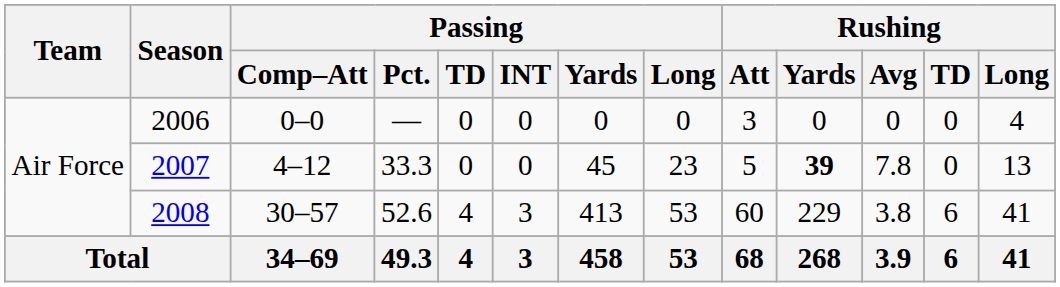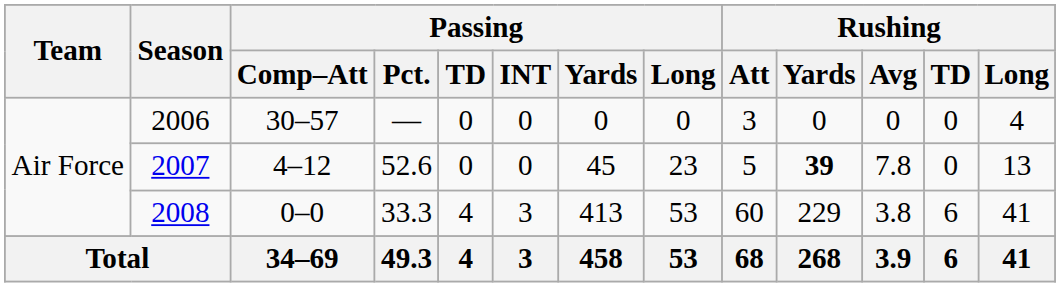 <table class=wikitable style="text-align:center;">
 <tr>
 <th rowspan=2>Team</th>
 <th rowspan=2>Season</th>
 <th colspan=6>Passing</th>
 <th colspan=5>Rushing</th>
 </tr>
 <tr>
 <th>Comp–Att</th>
 <th>Pct.</th>
 <th>TD</th>
 <th>INT</th>
 <th>Yards</th>
 <th>Long</th>
 <th>Att</th>
 <th>Yards</th>
 <th>Avg</th>
 <th>TD</th>
 <th>Long</th>
 </tr>
 <tr>
 <td rowspan=3>Air Force</td>
 <td>2006</td>
-<td>0–0</td>
+<td>30–57</td>
 <td>—</td>
 <td>0</td>
 <td>0</td>
 <td>0</td>
 <td>0</td>
 <td>3</td>
 <td>0</td>
 <td>0</td>
 <td>0</td>
 <td>4</td>
 </tr>
 <tr>
 <td><a href='#'>2007</a></td>
 <td>4–12</td>
-<td>33.3</td>
+<td>52.6</td>
 <td>0</td>
 <td>0</td>
 <td>45</td>
 <td>23</td>
 <td>5</td>
 <td><strong>39</strong></td>
 <td>7.8</td>
 <td>0</td>
 <td>13</td>
 </tr>
 <tr>
 <td><a href='#'>2008</a></td>
-<td>30–57</td>
-<td>52.6</td>
+<td>0–0</td>
+<td>33.3</td>
 <td>4</td>
 <td>3</td>
 <td>413</td>
 <td>53</td>
 <td>60</td>
 <td>229</td>
 <td>3.8</td>
 <td>6</td>
 <td>41</td>
 </tr>
 <tr>
 <th colspan=2>Total</th>
 <th>34–69</th>
 <th>49.3</th>
 <th>4</th>
 <th>3</th>
 <th>458</th>
 <th>53</th>
 <th>68</th>
 <th>268</th>
 <th>3.9</th>
 <th>6</th>
 <th>41</th>
 </tr>
 </table>
